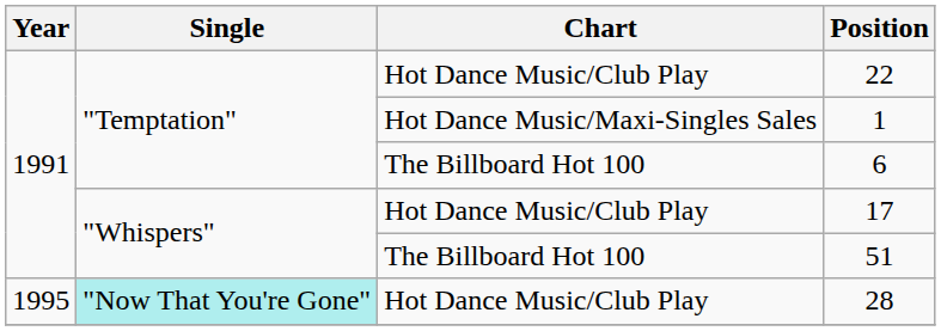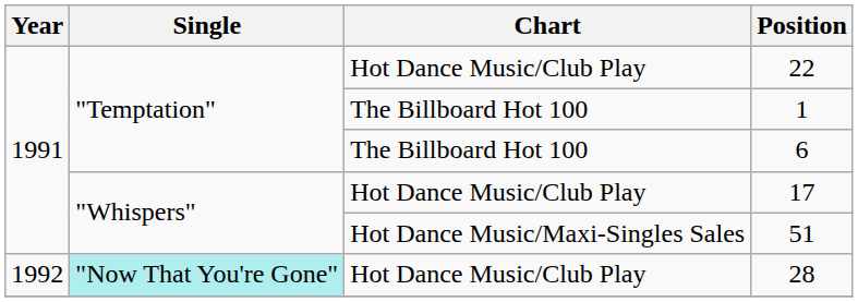 <table class="wikitable">
 <tr>
 <th>Year</th>
 <th>Single</th>
 <th>Chart</th>
 <th>Position</th>
 </tr>
 <tr>
 <td rowspan="5">1991</td>
 <td rowspan="3">"Temptation"</td>
 <td>Hot Dance Music/Club Play</td>
 <td align="center">22</td>
 </tr>
 <tr>
-<td>Hot Dance Music/Maxi-Singles Sales</td>
+<td>The Billboard Hot 100</td>
 <td align="center">1</td>
 </tr>
 <tr>
 <td>The Billboard Hot 100</td>
 <td align="center">6</td>
 </tr>
 <tr>
 <td rowspan="2">"Whispers"</td>
 <td>Hot Dance Music/Club Play</td>
 <td align="center">17</td>
 </tr>
 <tr>
-<td>The Billboard Hot 100</td>
+<td>Hot Dance Music/Maxi-Singles Sales</td>
 <td align="center">51</td>
 </tr>
 <tr>
-<td rowspan="1">1995</td>
+<td rowspan="1">1992</td>
 <td style="background: paleturquoise;">"Now That You're Gone"</td>
 <td>Hot Dance Music/Club Play</td>
 <td align="center">28</td>
 </tr>
 <tr>
 </tr>
 </table>
